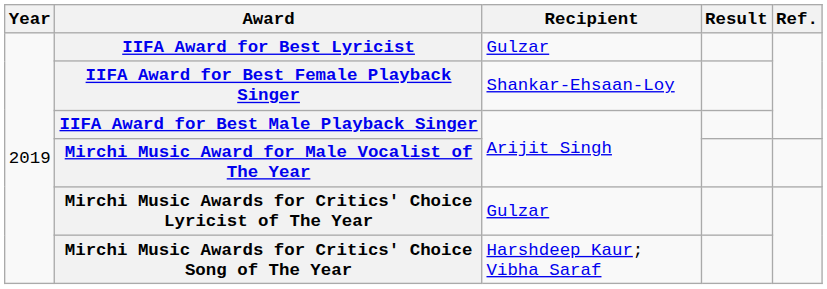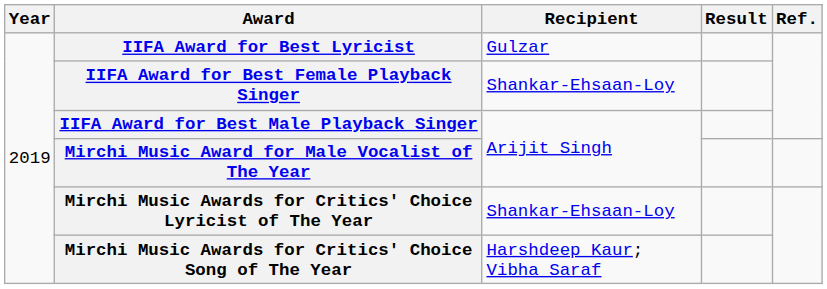 <table class="wikitable plainrowheaders">
 <tr>
 <th>Year</th>
 <th>Award</th>
 <th>Recipient</th>
 <th>Result</th>
 <th>Ref.</th>
 </tr>
 <tr>
 <td rowspan="6">2019</td>
 <th scope="row" align="left"><a href='#'>IIFA Award for Best Lyricist</a></th>
 <td><a href='#'>Gulzar</a></td>
 <td></td>
 <td rowspan="3"></td>
 </tr>
 <tr>
 <th scope="row" align="left"><a href='#'>IIFA Award for Best Female Playback Singer</a></th>
 <td><a href='#'>Shankar-Ehsaan-Loy</a></td>
 <td></td>
 </tr>
 <tr>
 <th scope="row" align="left"><a href='#'>IIFA Award for Best Male Playback Singer</a></th>
 <td rowspan="2"><a href='#'>Arijit Singh</a></td>
 <td></td>
 </tr>
 <tr>
 <th scope="row" align="left"><a href='#'>Mirchi Music Award for Male Vocalist of The Year</a></th>
 <td></td>
 <td></td>
 </tr>
 <tr>
 <th scope="row" align="left">Mirchi Music Awards for Critics' Choice Lyricist of The Year</th>
-<td><a href='#'>Gulzar</a></td>
+<td><a href='#'>Shankar-Ehsaan-Loy</a></td>
 <td></td>
 <td rowspan="2"></td>
 </tr>
 <tr>
 <th scope="row" align="left">Mirchi Music Awards for Critics' Choice Song of The Year</th>
 <td><a href='#'>Harshdeep Kaur</a>; <a href='#'>Vibha Saraf</a></td>
 <td></td>
 </tr>
 </table>
